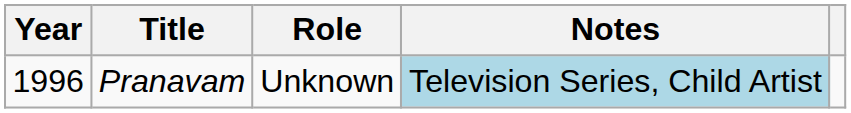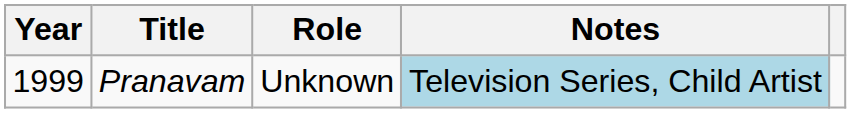 <table class=wikitable>
 <tr>
 <th>Year</th>
 <th>Title</th>
 <th>Role</th>
 <th>Notes</th>
 <th></th>
 </tr>
 <tr>
-<td>1996</td>
+<td>1999</td>
 <td><em>Pranavam</em></td>
 <td>Unknown</td>
 <td style="background: lightblue;">Television Series, Child Artist</td>
 <td></td>
 </tr>
 </table>
